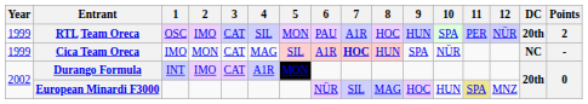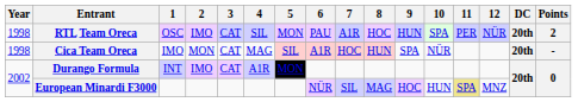 <table class="wikitable" style="text-align:center; font-size:90%">
 <tr>
 <th>Year</th>
 <th>Entrant</th>
 <th>1</th>
 <th>2</th>
 <th>3</th>
 <th>4</th>
 <th>5</th>
 <th>6</th>
 <th>7</th>
 <th>8</th>
 <th>9</th>
 <th>10</th>
 <th>11</th>
 <th>12</th>
 <th>DC</th>
 <th>Points</th>
 </tr>
 <tr>
-<td><a href='#'>1999</a></td>
+<td><a href='#'>1998</a></td>
 <th><a href='#'>RTL</a> <a href='#'>Team Oreca</a></th>
 <td style="background:#EFCFFF;"><a href='#'>OSC</a><br></td>
 <td style="background:#EFCFFF;"><a href='#'>IMO</a><br></td>
 <td style="background:#CFCFFF;"><a href='#'>CAT</a><br></td>
 <td style="background:#CFCFFF;"><a href='#'>SIL</a><br></td>
 <td style="background:#EFCFFF;"><a href='#'>MON</a><br></td>
 <td style="background:#EFCFFF;"><a href='#'>PAU</a><br></td>
 <td style="background:#CFCFFF;"><a href='#'>A1R</a><br></td>
 <td style="background:#EFCFFF;"><a href='#'>HOC</a><br></td>
 <td style="background:#CFCFFF;"><a href='#'>HUN</a><br></td>
 <td style="background:#DFFFDF;"><a href='#'>SPA</a><br></td>
 <td style="background:#CFCFFF;"><a href='#'>PER</a><br></td>
 <td style="background:#CFCFFF;"><a href='#'>NÜR</a><br></td>
 <th>20th</th>
 <th>2</th>
 </tr>
 <tr>
-<td><a href='#'>1999</a></td>
+<td><a href='#'>1998</a></td>
 <th><a href='#'>Cica Team Oreca</a></th>
 <td><a href='#'>IMO</a></td>
 <td><a href='#'>MON</a></td>
 <td><a href='#'>CAT</a></td>
 <td><a href='#'>MAG</a></td>
 <td style="background:#FFCFCF;"><a href='#'>SIL</a><br></td>
 <td style="background:#FFCFCF;"><a href='#'>A1R</a><br></td>
-<td style="background:#FFCFCF;"><strong><a href='#'>HOC</a><br></strong></td>
+<td style="background:#FFCFCF;"><a href='#'>HOC</a><br></td>
 <td style="background:#FFCFCF;"><a href='#'>HUN</a><br></td>
 <td><a href='#'>SPA</a></td>
 <td><a href='#'>NÜR</a></td>
 <td></td>
 <td></td>
-<th>NC</th>
+<th>20th</th>
 <th>-</th>
 </tr>
 <tr>
 <td rowspan="2"><a href='#'>2002</a></td>
 <th><a href='#'>Durango Formula</a></th>
 <td style="background:#CFCFFF;"><a href='#'>INT</a><br></td>
 <td style="background:#EFCFFF;"><a href='#'>IMO</a><br></td>
 <td style="background:#EFCFFF;"><a href='#'>CAT</a><br></td>
 <td style="background:#CFCFFF;"><a href='#'>A1R</a><br></td>
 <td style="background:#000000; color:#ffffff"><a href='#'>MON</a><br></td>
 <td></td>
 <td></td>
 <td></td>
 <td></td>
 <td></td>
 <td></td>
 <td></td>
 <th rowspan="2">20th</th>
 <th rowspan="2">0</th>
 </tr>
 <tr>
 <th><a href='#'>European Minardi F3000</a></th>
 <td></td>
 <td></td>
 <td></td>
 <td></td>
 <td></td>
 <td style="background:#EFCFFF;"><a href='#'>NÜR</a><br></td>
 <td style="background:#CFCFFF;"><a href='#'>SIL</a><br></td>
 <td style="background:#CFCFFF;"><a href='#'>MAG</a><br></td>
 <td style="background:#EFCFFF;"><a href='#'>HOC</a><br></td>
 <td><a href='#'>HUN</a></td>
 <td style="background: khaki;"><a href='#'>SPA</a></td>
 <td><a href='#'>MNZ</a></td>
 </tr>
 </table>
